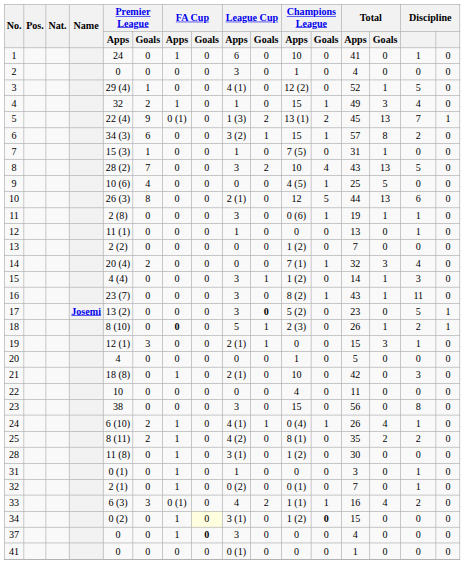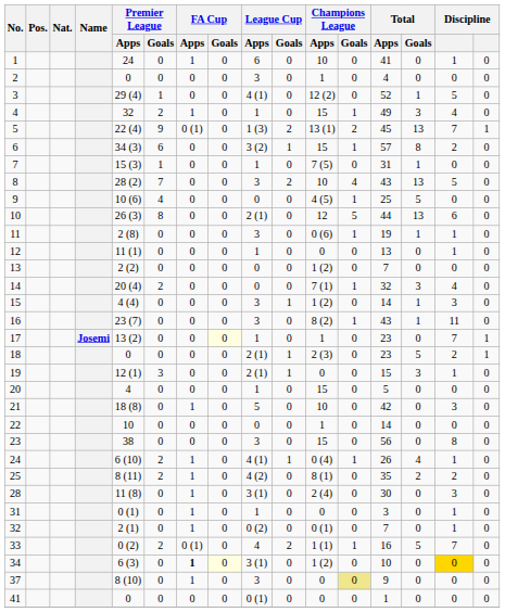 <table class="sortable wikitable plainrowheaders" style="text-align:center">
 <tr>
 <th scope=col rowspan="2">No.</th>
 <th scope=col rowspan="2">Pos.</th>
 <th scope=col rowspan="2">Nat.</th>
 <th scope=col rowspan="2">Name</th>
 <th scope=col colspan="2" width="87"><a href='#'>Premier League</a></th>
 <th scope=col colspan="2" width="87"><a href='#'>FA Cup</a></th>
 <th scope=col colspan="2" width="87"><a href='#'>League Cup</a></th>
 <th scope=col colspan="2" width="87"><a href='#'>Champions League</a></th>
 <th scope=col colspan="2" width="87">Total</th>
 <th scope=col colspan="2" width="87">Discipline</th>
 </tr>
 <tr>
 <th>Apps</th>
 <th>Goals</th>
 <th>Apps</th>
 <th>Goals</th>
 <th>Apps</th>
 <th>Goals</th>
 <th>Apps</th>
 <th>Goals</th>
 <th>Apps</th>
 <th>Goals</th>
 <th></th>
 <th></th>
 </tr>
 <tr>
 <td>1</td>
 <td></td>
 <td></td>
 <th scope="row"></th>
 <td>24</td>
 <td>0</td>
 <td>1</td>
 <td>0</td>
 <td>6</td>
 <td>0</td>
 <td>10</td>
 <td>0</td>
 <td>41</td>
 <td>0</td>
 <td>1</td>
 <td>0</td>
 </tr>
 <tr>
 <td>2</td>
 <td></td>
 <td></td>
 <th scope="row"></th>
 <td>0</td>
 <td>0</td>
 <td>0</td>
 <td>0</td>
 <td>3</td>
 <td>0</td>
 <td>1</td>
 <td>0</td>
 <td>4</td>
 <td>0</td>
 <td>0</td>
 <td>0</td>
 </tr>
 <tr>
 <td>3</td>
 <td></td>
 <td></td>
 <th scope="row"></th>
 <td>29 (4)</td>
 <td>1</td>
 <td>0</td>
 <td>0</td>
 <td>4 (1)</td>
 <td>0</td>
 <td>12 (2)</td>
 <td>0</td>
 <td>52</td>
 <td>1</td>
 <td>5</td>
 <td>0</td>
 </tr>
 <tr>
 <td>4</td>
 <td></td>
 <td></td>
 <th scope="row"></th>
 <td>32</td>
 <td>2</td>
 <td>1</td>
 <td>0</td>
 <td>1</td>
 <td>0</td>
 <td>15</td>
 <td>1</td>
 <td>49</td>
 <td>3</td>
 <td>4</td>
 <td>0</td>
 </tr>
 <tr>
 <td>5</td>
 <td></td>
 <td></td>
 <th scope="row"></th>
 <td>22 (4)</td>
 <td>9</td>
 <td>0 (1)</td>
 <td>0</td>
 <td>1 (3)</td>
 <td>2</td>
 <td>13 (1)</td>
 <td>2</td>
 <td>45</td>
 <td>13</td>
 <td>7</td>
 <td>1</td>
 </tr>
 <tr>
 <td>6</td>
 <td></td>
 <td></td>
 <th scope="row"></th>
 <td>34 (3)</td>
 <td>6</td>
 <td>0</td>
 <td>0</td>
 <td>3 (2)</td>
 <td>1</td>
 <td>15</td>
 <td>1</td>
 <td>57</td>
 <td>8</td>
 <td>2</td>
 <td>0</td>
 </tr>
 <tr>
 <td>7</td>
 <td></td>
 <td></td>
 <th scope="row"></th>
 <td>15 (3)</td>
 <td>1</td>
 <td>0</td>
 <td>0</td>
 <td>1</td>
 <td>0</td>
 <td>7 (5)</td>
 <td>0</td>
 <td>31</td>
 <td>1</td>
 <td>0</td>
 <td>0</td>
 </tr>
 <tr>
 <td>8</td>
 <td></td>
 <td></td>
 <th scope="row"></th>
 <td>28 (2)</td>
 <td>7</td>
 <td>0</td>
 <td>0</td>
 <td>3</td>
 <td>2</td>
 <td>10</td>
 <td>4</td>
 <td>43</td>
 <td>13</td>
 <td>5</td>
 <td>0</td>
 </tr>
 <tr>
 <td>9</td>
 <td></td>
 <td></td>
 <th scope="row"></th>
 <td>10 (6)</td>
 <td>4</td>
 <td>0</td>
 <td>0</td>
 <td>0</td>
 <td>0</td>
 <td>4 (5)</td>
 <td>1</td>
 <td>25</td>
 <td>5</td>
 <td>0</td>
 <td>0</td>
 </tr>
 <tr>
 <td>10</td>
 <td></td>
 <td></td>
 <th scope="row"></th>
 <td>26 (3)</td>
 <td>8</td>
 <td>0</td>
 <td>0</td>
 <td>2 (1)</td>
 <td>0</td>
 <td>12</td>
 <td>5</td>
 <td>44</td>
 <td>13</td>
 <td>6</td>
 <td>0</td>
 </tr>
 <tr>
 <td>11</td>
 <td></td>
 <td></td>
 <th scope="row"></th>
 <td>2 (8)</td>
 <td>0</td>
 <td>0</td>
 <td>0</td>
 <td>3</td>
 <td>0</td>
 <td>0 (6)</td>
 <td>1</td>
 <td>19</td>
 <td>1</td>
 <td>1</td>
 <td>0</td>
 </tr>
 <tr>
 <td>12</td>
 <td></td>
 <td></td>
 <th scope="row"></th>
 <td>11 (1)</td>
 <td>0</td>
 <td>0</td>
 <td>0</td>
 <td>1</td>
 <td>0</td>
 <td>0</td>
 <td>0</td>
 <td>13</td>
 <td>0</td>
 <td>1</td>
 <td>0</td>
 </tr>
 <tr>
 <td>13</td>
 <td></td>
 <td></td>
 <th scope="row"></th>
 <td>2 (2)</td>
 <td>0</td>
 <td>0</td>
 <td>0</td>
 <td>0</td>
 <td>0</td>
 <td>1 (2)</td>
 <td>0</td>
 <td>7</td>
 <td>0</td>
 <td>0</td>
 <td>0</td>
 </tr>
 <tr>
 <td>14</td>
 <td></td>
 <td></td>
 <th scope="row"></th>
 <td>20 (4)</td>
 <td>2</td>
 <td>0</td>
 <td>0</td>
 <td>0</td>
 <td>0</td>
 <td>7 (1)</td>
 <td>1</td>
 <td>32</td>
 <td>3</td>
 <td>4</td>
 <td>0</td>
 </tr>
 <tr>
 <td>15</td>
 <td></td>
 <td></td>
 <th scope="row"></th>
 <td>4 (4)</td>
 <td>0</td>
 <td>0</td>
 <td>0</td>
 <td>3</td>
 <td>1</td>
 <td>1 (2)</td>
 <td>0</td>
 <td>14</td>
 <td>1</td>
 <td>3</td>
 <td>0</td>
 </tr>
 <tr>
 <td>16</td>
 <td></td>
 <td></td>
 <th scope="row"></th>
 <td>23 (7)</td>
 <td>0</td>
 <td>0</td>
 <td>0</td>
 <td>3</td>
 <td>0</td>
 <td>8 (2)</td>
 <td>1</td>
 <td>43</td>
 <td>1</td>
 <td>11</td>
 <td>0</td>
 </tr>
 <tr>
 <td>17</td>
 <td></td>
 <td></td>
 <th scope="row"><a href='#'>Josemi</a></th>
 <td>13 (2)</td>
 <td>0</td>
 <td>0</td>
+<td style="background: lightyellow;">0</td>
+<td>1</td>
 <td>0</td>
-<td>3</td>
-<td><strong>0</strong></td>
-<td>5 (2)</td>
+<td>1</td>
 <td>0</td>
 <td>23</td>
 <td>0</td>
-<td>5</td>
+<td>7</td>
 <td>1</td>
 </tr>
 <tr>
 <td>18</td>
 <td></td>
 <td></td>
 <th scope="row"></th>
-<td>8 (10)</td>
 <td>0</td>
-<td><strong>0</strong></td>
 <td>0</td>
-<td>5</td>
+<td>0</td>
+<td>0</td>
+<td>2 (1)</td>
 <td>1</td>
 <td>2 (3)</td>
 <td>0</td>
-<td>26</td>
-<td>1</td>
+<td>23</td>
+<td>5</td>
 <td>2</td>
 <td>1</td>
 </tr>
 <tr>
 <td>19</td>
 <td></td>
 <td></td>
 <th scope="row"></th>
 <td>12 (1)</td>
 <td>3</td>
 <td>0</td>
 <td>0</td>
 <td>2 (1)</td>
 <td>1</td>
 <td>0</td>
 <td>0</td>
 <td>15</td>
 <td>3</td>
 <td>1</td>
 <td>0</td>
 </tr>
 <tr>
 <td>20</td>
 <td></td>
 <td></td>
 <th scope="row"></th>
 <td>4</td>
 <td>0</td>
 <td>0</td>
 <td>0</td>
+<td>1</td>
 <td>0</td>
-<td>0</td>
-<td>1</td>
+<td>15</td>
 <td>0</td>
 <td>5</td>
 <td>0</td>
 <td>0</td>
 <td>0</td>
 </tr>
 <tr>
 <td>21</td>
 <td></td>
 <td></td>
 <th scope="row"></th>
 <td>18 (8)</td>
 <td>0</td>
 <td>1</td>
 <td>0</td>
-<td>2 (1)</td>
+<td>5</td>
 <td>0</td>
 <td>10</td>
 <td>0</td>
 <td>42</td>
 <td>0</td>
 <td>3</td>
 <td>0</td>
 </tr>
 <tr>
 <td>22</td>
 <td></td>
 <td></td>
 <th scope="row"></th>
 <td>10</td>
 <td>0</td>
 <td>0</td>
 <td>0</td>
 <td>0</td>
 <td>0</td>
-<td>4</td>
+<td>1</td>
 <td>0</td>
-<td>11</td>
+<td>14</td>
 <td>0</td>
 <td>0</td>
 <td>0</td>
 </tr>
 <tr>
 <td>23</td>
 <td></td>
 <td></td>
 <th scope="row"></th>
 <td>38</td>
 <td>0</td>
 <td>0</td>
 <td>0</td>
 <td>3</td>
 <td>0</td>
 <td>15</td>
 <td>0</td>
 <td>56</td>
 <td>0</td>
 <td>8</td>
 <td>0</td>
 </tr>
 <tr>
 <td>24</td>
 <td></td>
 <td></td>
 <th scope="row"></th>
 <td>6 (10)</td>
 <td>2</td>
 <td>1</td>
 <td>0</td>
 <td>4 (1)</td>
 <td>1</td>
 <td>0 (4)</td>
 <td>1</td>
 <td>26</td>
 <td>4</td>
 <td>1</td>
 <td>0</td>
 </tr>
 <tr>
 <td>25</td>
 <td></td>
 <td></td>
 <th scope="row"></th>
 <td>8 (11)</td>
 <td>2</td>
 <td>1</td>
 <td>0</td>
 <td>4 (2)</td>
 <td>0</td>
 <td>8 (1)</td>
 <td>0</td>
 <td>35</td>
 <td>2</td>
 <td>2</td>
 <td>0</td>
 </tr>
 <tr>
 <td>28</td>
 <td></td>
 <td></td>
 <th scope="row"></th>
 <td>11 (8)</td>
 <td>0</td>
 <td>1</td>
 <td>0</td>
 <td>3 (1)</td>
 <td>0</td>
-<td>1 (2)</td>
+<td>2 (4)</td>
 <td>0</td>
 <td>30</td>
 <td>0</td>
-<td>0</td>
+<td>3</td>
 <td>0</td>
 </tr>
 <tr>
 <td>31</td>
 <td></td>
 <td></td>
 <th scope="row"></th>
 <td>0 (1)</td>
 <td>0</td>
 <td>1</td>
 <td>0</td>
 <td>1</td>
 <td>0</td>
 <td>0</td>
 <td>0</td>
 <td>3</td>
 <td>0</td>
 <td>1</td>
 <td>0</td>
 </tr>
 <tr>
 <td>32</td>
 <td></td>
 <td></td>
 <th scope="row"></th>
 <td>2 (1)</td>
 <td>0</td>
 <td>1</td>
 <td>0</td>
 <td>0 (2)</td>
 <td>0</td>
 <td>0 (1)</td>
 <td>0</td>
 <td>7</td>
 <td>0</td>
 <td>1</td>
 <td>0</td>
 </tr>
 <tr>
 <td>33</td>
 <td></td>
 <td></td>
 <th scope="row"></th>
-<td>6 (3)</td>
-<td>3</td>
+<td>0 (2)</td>
+<td>2</td>
 <td>0 (1)</td>
 <td>0</td>
 <td>4</td>
 <td>2</td>
 <td>1 (1)</td>
 <td>1</td>
 <td>16</td>
-<td>4</td>
-<td>2</td>
+<td>5</td>
+<td>7</td>
 <td>0</td>
 </tr>
 <tr>
 <td>34</td>
 <td></td>
 <td></td>
 <th scope="row"></th>
-<td>0 (2)</td>
+<td>6 (3)</td>
 <td>0</td>
-<td>1</td>
+<td><strong>1</strong></td>
 <td style="background: lightyellow;">0</td>
 <td>3 (1)</td>
 <td>0</td>
 <td>1 (2)</td>
-<td><strong>0</strong></td>
-<td>15</td>
 <td>0</td>
+<td>10</td>
 <td>0</td>
+<td style="background: gold;">0</td>
 <td>0</td>
 </tr>
 <tr>
 <td>37</td>
 <td></td>
 <td></td>
 <th scope="row"></th>
-<td>0</td>
+<td>8 (10)</td>
 <td>0</td>
 <td>1</td>
-<td><strong>0</strong></td>
+<td>0</td>
 <td>3</td>
 <td>0</td>
 <td>0</td>
-<td>0</td>
-<td>4</td>
+<td style="background: khaki;">0</td>
+<td>9</td>
 <td>0</td>
 <td>0</td>
 <td>0</td>
 </tr>
 <tr>
 <td>41</td>
 <td></td>
 <td></td>
 <th scope="row"></th>
 <td>0</td>
 <td>0</td>
 <td>0</td>
 <td>0</td>
 <td>0 (1)</td>
 <td>0</td>
 <td>0</td>
 <td>0</td>
 <td>1</td>
 <td>0</td>
 <td>0</td>
 <td>0</td>
 </tr>
 <tr>
 </tr>
 </table>
